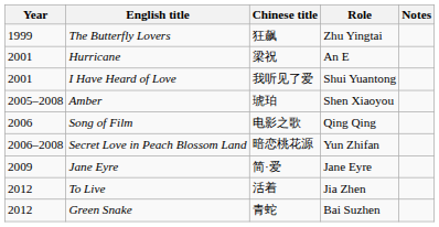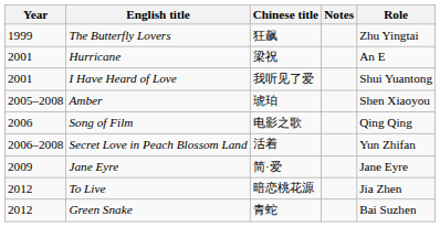 <table class="wikitable sortable">
 <tr>
 <th>Year</th>
 <th>English title</th>
 <th>Chinese title</th>
+<th class="unsortable">Notes</th>
 <th>Role</th>
-<th class="unsortable">Notes</th>
 </tr>
 <tr>
 <td>1999</td>
 <td><em>The Butterfly Lovers</em></td>
 <td>狂飙</td>
+<td></td>
 <td>Zhu Yingtai</td>
-<td></td>
 </tr>
 <tr>
 <td>2001</td>
 <td><em>Hurricane</em></td>
 <td>梁祝</td>
+<td></td>
 <td>An E</td>
-<td></td>
 </tr>
 <tr>
 <td>2001</td>
 <td><em>I Have Heard of Love</em></td>
 <td>我听见了爱</td>
+<td></td>
 <td>Shui Yuantong</td>
-<td></td>
 </tr>
 <tr>
 <td>2005–2008</td>
 <td><em>Amber</em></td>
 <td>琥珀</td>
+<td></td>
 <td>Shen Xiaoyou</td>
-<td></td>
 </tr>
 <tr>
 <td>2006</td>
 <td><em>Song of Film</em></td>
 <td>电影之歌</td>
+<td></td>
 <td>Qing Qing</td>
-<td></td>
 </tr>
 <tr>
 <td>2006–2008</td>
 <td><em>Secret Love in Peach Blossom Land</em></td>
-<td>暗恋桃花源</td>
+<td>活着</td>
+<td></td>
 <td>Yun Zhifan</td>
-<td></td>
 </tr>
 <tr>
 <td>2009</td>
 <td><em>Jane Eyre</em></td>
 <td>简·爱</td>
+<td></td>
 <td>Jane Eyre</td>
-<td></td>
 </tr>
 <tr>
 <td>2012</td>
 <td><em>To Live</em></td>
-<td>活着</td>
+<td>暗恋桃花源</td>
+<td></td>
 <td>Jia Zhen</td>
-<td></td>
 </tr>
 <tr>
 <td>2012</td>
 <td><em>Green Snake</em></td>
 <td>青蛇</td>
+<td></td>
 <td>Bai Suzhen</td>
-<td></td>
 </tr>
 </table>
